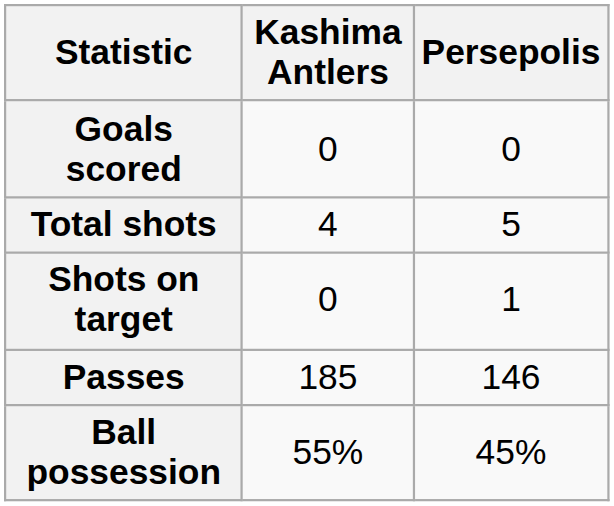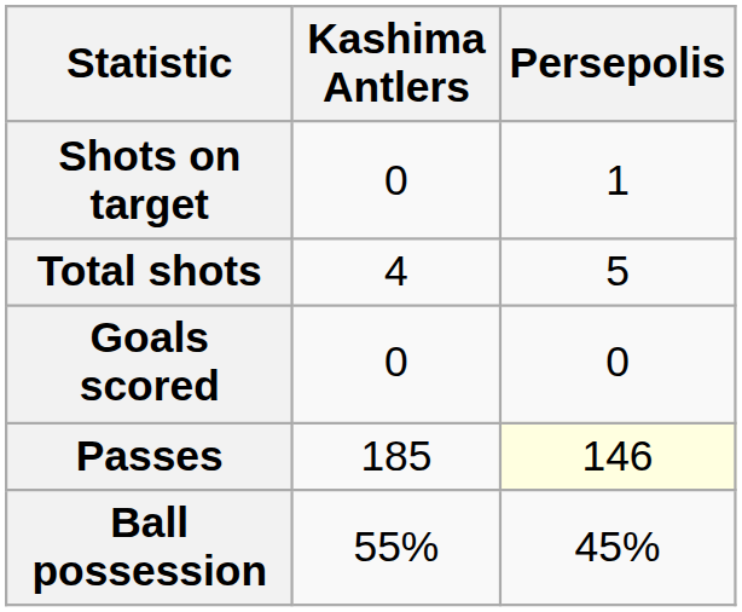 <table class="wikitable plainrowheaders" style="text-align:center">
 <tr>
 <th scope="col" style="width:100px">Statistic</th>
 <th scope="col" style="width:70px">Kashima Antlers</th>
 <th scope="col" style="width:70px">Persepolis</th>
 </tr>
 <tr>
-<th scope=row>Goals scored</th>
+<th scope=row>Shots on target</th>
 <td>0</td>
-<td>0</td>
+<td>1</td>
 </tr>
 <tr>
 <th scope=row>Total shots</th>
 <td>4</td>
 <td>5</td>
 </tr>
 <tr>
-<th scope=row>Shots on target</th>
+<th scope=row>Goals scored</th>
 <td>0</td>
-<td>1</td>
+<td>0</td>
 </tr>
 <tr>
 <th scope=row>Passes</th>
 <td>185</td>
-<td>146</td>
+<td style="background: lightyellow;">146</td>
 </tr>
 <tr>
 <th scope=row>Ball possession</th>
 <td>55%</td>
 <td>45%</td>
 </tr>
 </table>
